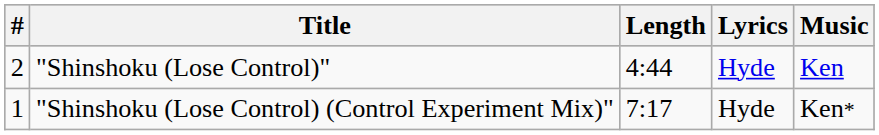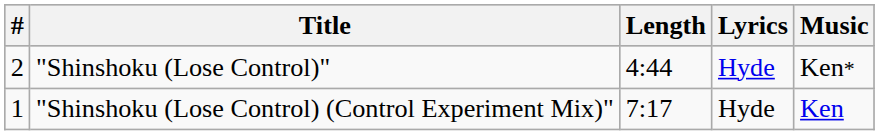 <table class="wikitable">
 <tr>
 <th>#</th>
 <th>Title</th>
 <th>Length</th>
 <th>Lyrics</th>
 <th>Music</th>
 </tr>
 <tr>
 <td>2</td>
 <td>"Shinshoku (Lose Control)"</td>
 <td>4:44</td>
 <td><a href='#'>Hyde</a></td>
-<td><a href='#'>Ken</a></td>
+<td>Ken<small>*</small></td>
 </tr>
 <tr>
 <td>1</td>
 <td>"Shinshoku (Lose Control) (Control Experiment Mix)"</td>
 <td>7:17</td>
 <td>Hyde</td>
-<td>Ken<small>*</small></td>
+<td><a href='#'>Ken</a></td>
 </tr>
 </table>
